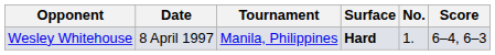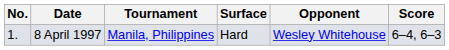 <table class=wikitable>
 <tr>
-<th>Opponent</th>
+<th>No.</th>
 <th>Date</th>
 <th>Tournament</th>
 <th>Surface</th>
-<th>No.</th>
+<th>Opponent</th>
 <th>Score</th>
 </tr>
 <tr style="background:#dfe2e9;">
-<td> <a href='#'>Wesley Whitehouse</a></td>
+<td>1.</td>
 <td>8 April 1997</td>
 <td><a href='#'>Manila, Philippines</a></td>
-<td><strong>Hard</strong></td>
-<td>1.</td>
+<td>Hard</td>
+<td> <a href='#'>Wesley Whitehouse</a></td>
 <td>6–4, 6–3</td>
 </tr>
 </table>
